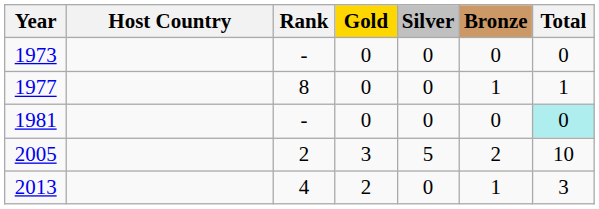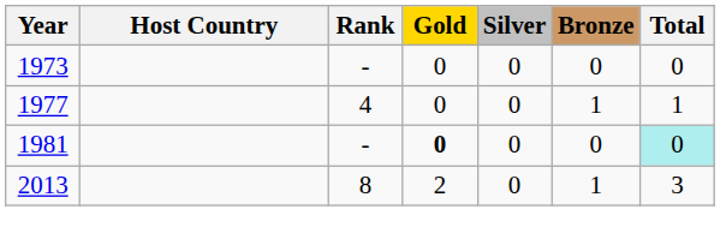 <table class="wikitable">
 <tr>
 <th width=40>Year</th>
 <th width=150>Host Country</th>
 <th width=40>Rank</th>
 <td width=40 bgcolor=gold align="center"><strong>Gold</strong></td>
 <td width=40 bgcolor=silver align="center"><strong>Silver</strong></td>
 <td width=4 bgcolor=#cc9966 align="center"><strong>Bronze</strong></td>
 <th width=40>Total</th>
 </tr>
 <tr align="center">
 <td><a href='#'>1973</a></td>
 <td align="left"></td>
 <td>-</td>
 <td>0</td>
 <td>0</td>
 <td>0</td>
 <td>0</td>
 </tr>
 <tr align="center">
 <td><a href='#'>1977</a></td>
 <td align="left"></td>
-<td>8</td>
+<td>4</td>
 <td>0</td>
 <td>0</td>
 <td>1</td>
 <td>1</td>
 </tr>
 <tr align="center">
 <td><a href='#'>1981</a></td>
 <td align="left"></td>
 <td>-</td>
-<td>0</td>
+<td><strong>0</strong></td>
 <td>0</td>
 <td>0</td>
 <td style="background: paleturquoise;">0</td>
 </tr>
 <tr align="center">
-<td><a href='#'>2005</a></td>
-<td align="left"></td>
-<td>2</td>
-<td>3</td>
-<td>5</td>
-<td>2</td>
-<td>10</td>
-</tr>
-<tr align="center">
 <td><a href='#'>2013</a></td>
 <td align="left"></td>
-<td>4</td>
+<td>8</td>
 <td>2</td>
 <td>0</td>
 <td>1</td>
 <td>3</td>
 </tr>
 </table>
